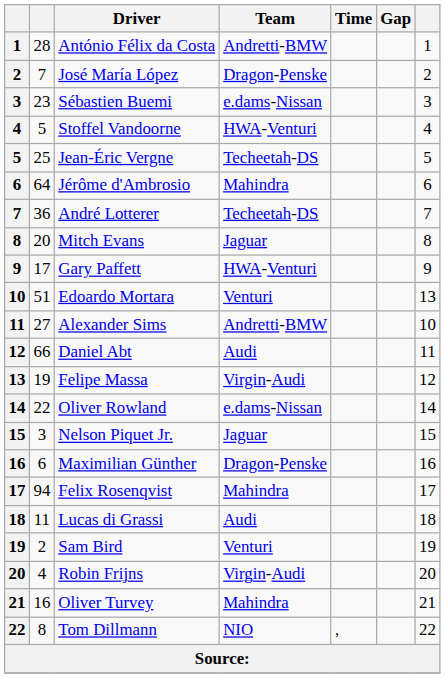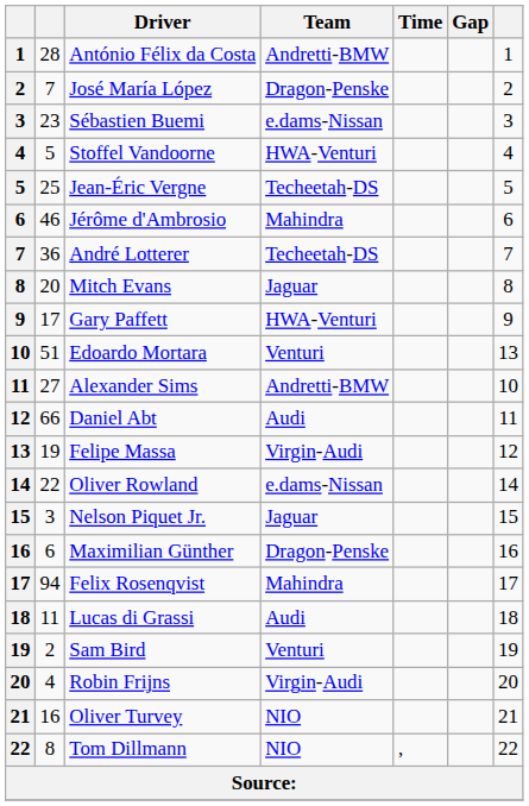 <table class="wikitable sortable" style="font-size: 85%">
 <tr>
 <th scope="col"></th>
 <th scope="col"></th>
 <th scope="col">Driver</th>
 <th scope="col">Team</th>
 <th scope="col">Time</th>
 <th scope="col">Gap</th>
 <th scope="col"></th>
 </tr>
 <tr>
 <th scope="row">1</th>
 <td align="center">28</td>
 <td data-sort-value="FDC"> <a href='#'>António Félix da Costa</a></td>
 <td><a href='#'>Andretti</a>-<a href='#'>BMW</a></td>
 <td></td>
 <td></td>
 <td align="center">1</td>
 </tr>
 <tr>
 <th scope="row">2</th>
 <td align="center">7</td>
 <td data-sort-value="LOP"> <a href='#'>José María López</a></td>
 <td><a href='#'>Dragon</a>-<a href='#'>Penske</a></td>
 <td></td>
 <td></td>
 <td align="center">2</td>
 </tr>
 <tr>
 <th scope="row">3</th>
 <td align="center">23</td>
 <td data-sort-value="BUE"> <a href='#'>Sébastien Buemi</a></td>
 <td><a href='#'>e.dams</a>-<a href='#'>Nissan</a></td>
 <td></td>
 <td></td>
 <td align="center">3</td>
 </tr>
 <tr>
 <th scope="row">4</th>
 <td align="center">5</td>
 <td data-sort-value="VAN"> <a href='#'>Stoffel Vandoorne</a></td>
 <td><a href='#'>HWA</a>-<a href='#'>Venturi</a></td>
 <td></td>
 <td></td>
 <td align="center">4</td>
 </tr>
 <tr>
 <th scope="row">5</th>
 <td align="center">25</td>
 <td data-sort-value="VER"> <a href='#'>Jean-Éric Vergne</a></td>
 <td><a href='#'>Techeetah</a>-<a href='#'>DS</a></td>
 <td></td>
 <td></td>
 <td align="center">5</td>
 </tr>
 <tr>
 <th scope="row">6</th>
-<td align="center">64</td>
+<td align="center">46</td>
 <td data-sort-value="DAM"> <a href='#'>Jérôme d'Ambrosio</a></td>
 <td><a href='#'>Mahindra</a></td>
 <td></td>
 <td></td>
 <td align="center">6</td>
 </tr>
 <tr>
 <th scope="row">7</th>
 <td align="center">36</td>
 <td data-sort-value="LOT"> <a href='#'>André Lotterer</a></td>
 <td><a href='#'>Techeetah</a>-<a href='#'>DS</a></td>
 <td></td>
 <td></td>
 <td align="center">7</td>
 </tr>
 <tr>
 <th scope="row">8</th>
 <td align="center">20</td>
 <td data-sort-value="EVA"> <a href='#'>Mitch Evans</a></td>
 <td><a href='#'>Jaguar</a></td>
 <td></td>
 <td></td>
 <td align="center">8</td>
 </tr>
 <tr>
 <th scope="row">9</th>
 <td align="center">17</td>
 <td data-sort-value="PAF"> <a href='#'>Gary Paffett</a></td>
 <td><a href='#'>HWA</a>-<a href='#'>Venturi</a></td>
 <td></td>
 <td></td>
 <td align="center">9</td>
 </tr>
 <tr>
 <th scope="row">10</th>
 <td align="center">51</td>
 <td data-sort-value="MOR"> <a href='#'>Edoardo Mortara</a></td>
 <td><a href='#'>Venturi</a></td>
 <td></td>
 <td></td>
 <td align="center">13</td>
 </tr>
 <tr>
 <th scope="row">11</th>
 <td align="center">27</td>
 <td data-sort-value="SIM"> <a href='#'>Alexander Sims</a></td>
 <td><a href='#'>Andretti</a>-<a href='#'>BMW</a></td>
 <td></td>
 <td></td>
 <td align="center">10</td>
 </tr>
 <tr>
 <th scope="row">12</th>
 <td align="center">66</td>
 <td data-sort-value="ABT"> <a href='#'>Daniel Abt</a></td>
 <td><a href='#'>Audi</a></td>
 <td></td>
 <td></td>
 <td align="center">11</td>
 </tr>
 <tr>
 <th scope="row">13</th>
 <td align="center">19</td>
 <td data-sort-value="MAS"> <a href='#'>Felipe Massa</a></td>
 <td><a href='#'>Virgin</a>-<a href='#'>Audi</a></td>
 <td></td>
 <td></td>
 <td align="center">12</td>
 </tr>
 <tr>
 <th scope="row">14</th>
 <td align="center">22</td>
 <td data-sort-value="ROW"> <a href='#'>Oliver Rowland</a></td>
 <td><a href='#'>e.dams</a>-<a href='#'>Nissan</a></td>
 <td></td>
 <td></td>
 <td align="center">14</td>
 </tr>
 <tr>
 <th scope="row">15</th>
 <td align="center">3</td>
 <td data-sort-value="PIQ"> <a href='#'>Nelson Piquet Jr.</a></td>
 <td><a href='#'>Jaguar</a></td>
 <td></td>
 <td></td>
 <td align="center">15</td>
 </tr>
 <tr>
 <th scope="row">16</th>
 <td align="center">6</td>
 <td data-sort-value="GUN"> <a href='#'>Maximilian Günther</a></td>
 <td><a href='#'>Dragon</a>-<a href='#'>Penske</a></td>
 <td></td>
 <td></td>
 <td align="center">16</td>
 </tr>
 <tr>
 <th scope="row">17</th>
 <td align="center">94</td>
 <td data-sort-value="ROS"> <a href='#'>Felix Rosenqvist</a></td>
 <td><a href='#'>Mahindra</a></td>
 <td></td>
 <td></td>
 <td align="center">17</td>
 </tr>
 <tr>
 <th scope="row">18</th>
 <td align="center">11</td>
 <td data-sort-value="DIG"> <a href='#'>Lucas di Grassi</a></td>
 <td><a href='#'>Audi</a></td>
 <td></td>
 <td></td>
 <td align="center">18</td>
 </tr>
 <tr>
 <th scope="row">19</th>
 <td align="center">2</td>
 <td data-sort-value="BIR"> <a href='#'>Sam Bird</a></td>
 <td><a href='#'>Venturi</a></td>
 <td></td>
 <td></td>
 <td align="center">19</td>
 </tr>
 <tr>
 <th scope="row">20</th>
 <td align="center">4</td>
 <td data-sort-value="FRI"> <a href='#'>Robin Frijns</a></td>
 <td><a href='#'>Virgin</a>-<a href='#'>Audi</a></td>
 <td></td>
 <td></td>
 <td align="center">20</td>
 </tr>
 <tr>
 <th scope="row">21</th>
 <td align="center">16</td>
 <td data-sort-value="TUR"> <a href='#'>Oliver Turvey</a></td>
-<td><a href='#'>Mahindra</a></td>
+<td><a href='#'>NIO</a></td>
 <td></td>
 <td></td>
 <td align="center">21</td>
 </tr>
 <tr>
 <th scope="row">22</th>
 <td align="center">8</td>
 <td data-sort-value="DIL"> <a href='#'>Tom Dillmann</a></td>
 <td><a href='#'>NIO</a></td>
 <td>,</td>
 <td></td>
 <td align="center">22</td>
 </tr>
 <tr>
 <th colspan="7">Source:</th>
 </tr>
 <tr>
 </tr>
 </table>
